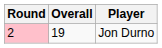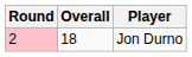 <table class="wikitable">
 <tr>
 <th>Round</th>
 <th>Overall</th>
 <th>Player</th>
 </tr>
 <tr>
 <td style="background: pink;">2</td>
-<td>19</td>
+<td>18</td>
 <td>Jon Durno</td>
 </tr>
 </table>
